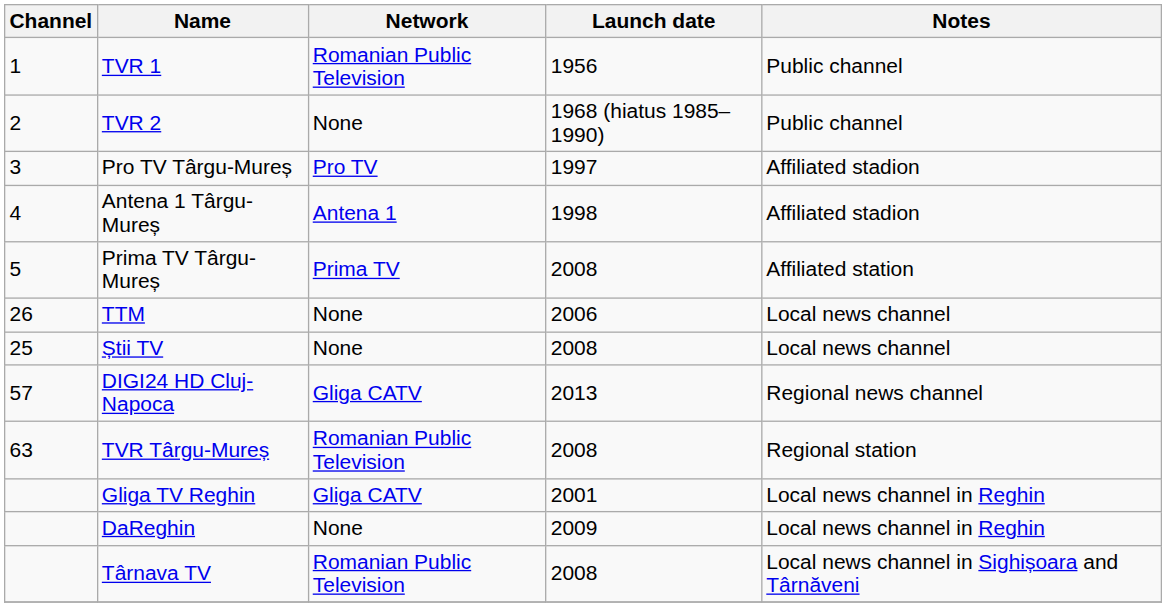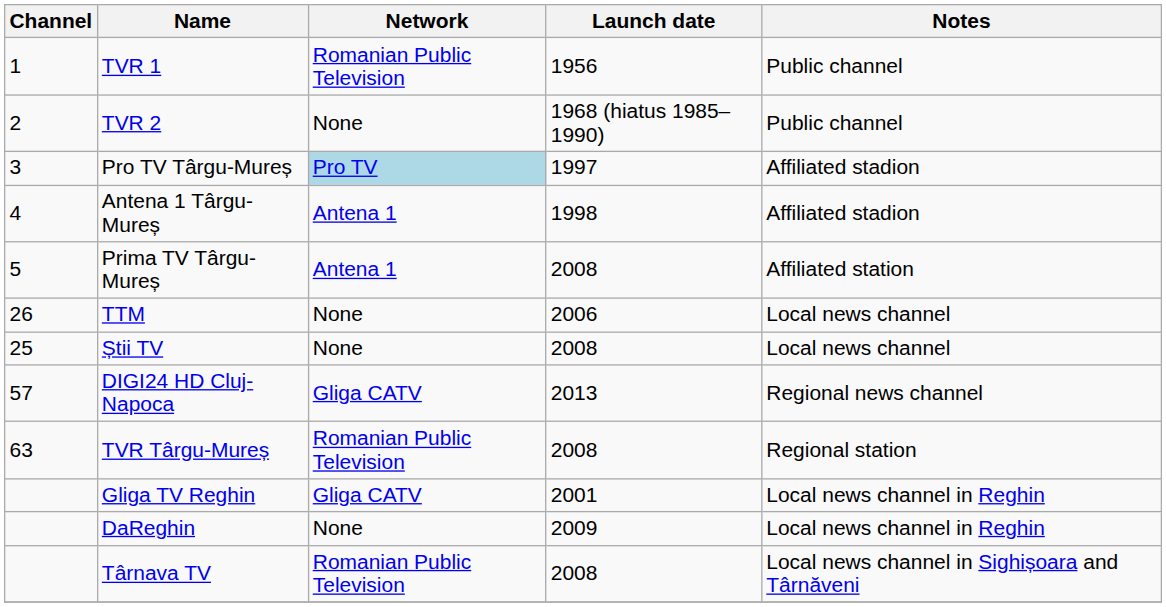 <table class="wikitable sortable" width="100%">
 <tr>
 <th>Channel</th>
 <th>Name</th>
 <th>Network</th>
 <th>Launch date</th>
 <th>Notes</th>
 </tr>
 <tr>
 <td>1</td>
 <td><a href='#'>TVR 1</a></td>
 <td><a href='#'>Romanian Public Television</a></td>
 <td>1956</td>
 <td>Public channel</td>
 </tr>
 <tr>
 <td>2</td>
 <td><a href='#'>TVR 2</a></td>
 <td>None</td>
 <td>1968 (hiatus 1985–1990)</td>
 <td>Public channel</td>
 </tr>
 <tr>
 <td>3</td>
 <td>Pro TV Târgu-Mureș</td>
-<td><a href='#'>Pro TV</a></td>
+<td style="background: lightblue;"><a href='#'>Pro TV</a></td>
 <td>1997</td>
 <td>Affiliated stadion</td>
 </tr>
 <tr>
 <td>4</td>
 <td>Antena 1 Târgu-Mureș</td>
 <td><a href='#'>Antena 1</a></td>
 <td>1998</td>
 <td>Affiliated stadion</td>
 </tr>
 <tr>
 <td>5</td>
 <td>Prima TV Târgu-Mureș</td>
-<td><a href='#'>Prima TV</a></td>
+<td><a href='#'>Antena 1</a></td>
 <td>2008</td>
 <td>Affiliated station</td>
 </tr>
 <tr>
 <td>26</td>
 <td><a href='#'>TTM</a></td>
 <td>None</td>
 <td>2006</td>
 <td>Local news channel</td>
 </tr>
 <tr>
 <td>25</td>
 <td><a href='#'>Știi TV</a></td>
 <td>None</td>
 <td>2008</td>
 <td>Local news channel</td>
 </tr>
 <tr>
 <td>57</td>
 <td><a href='#'>DIGI24 HD Cluj-Napoca</a></td>
 <td><a href='#'>Gliga CATV</a></td>
 <td>2013</td>
 <td>Regional news channel</td>
 </tr>
 <tr>
 <td>63</td>
 <td><a href='#'>TVR Târgu-Mureș</a></td>
 <td><a href='#'>Romanian Public Television</a></td>
 <td>2008</td>
 <td>Regional station</td>
 </tr>
 <tr>
 <td></td>
 <td><a href='#'>Gliga TV Reghin</a></td>
 <td><a href='#'>Gliga CATV</a></td>
 <td>2001</td>
 <td>Local news channel in <a href='#'>Reghin</a></td>
 </tr>
 <tr>
 <td></td>
 <td><a href='#'>DaReghin</a></td>
 <td>None</td>
 <td>2009</td>
 <td>Local news channel in <a href='#'>Reghin</a></td>
 </tr>
 <tr>
 <td></td>
 <td><a href='#'>Târnava TV</a></td>
 <td><a href='#'>Romanian Public Television</a></td>
 <td>2008</td>
 <td>Local news channel in <a href='#'>Sighișoara</a> and <a href='#'>Târnăveni</a></td>
 </tr>
 <tr>
 </tr>
 </table>
